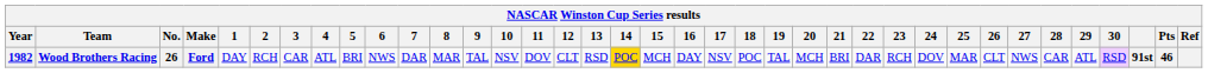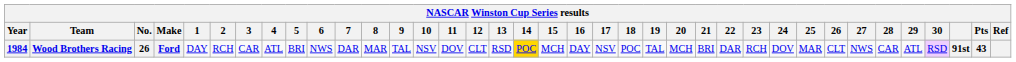 <table class="wikitable" style="text-align:center; font-size:75%">
 <tr>
 <th colspan=45><a href='#'>NASCAR</a> <a href='#'>Winston Cup Series</a> results</th>
 </tr>
 <tr>
 <th>Year</th>
 <th>Team</th>
 <th>No.</th>
 <th>Make</th>
 <th>1</th>
 <th>2</th>
 <th>3</th>
 <th>4</th>
 <th>5</th>
 <th>6</th>
 <th>7</th>
 <th>8</th>
 <th>9</th>
 <th>10</th>
 <th>11</th>
 <th>12</th>
 <th>13</th>
 <th>14</th>
 <th>15</th>
 <th>16</th>
 <th>17</th>
 <th>18</th>
 <th>19</th>
 <th>20</th>
 <th>21</th>
 <th>22</th>
 <th>23</th>
 <th>24</th>
 <th>25</th>
 <th>26</th>
 <th>27</th>
 <th>28</th>
 <th>29</th>
 <th>30</th>
 <th></th>
 <th>Pts</th>
 <th>Ref</th>
 </tr>
 <tr>
-<th><a href='#'>1982</a></th>
+<th><a href='#'>1984</a></th>
 <th><a href='#'>Wood Brothers Racing</a></th>
 <th>26</th>
 <th><a href='#'>Ford</a></th>
 <td><a href='#'>DAY</a></td>
 <td><a href='#'>RCH</a></td>
 <td><a href='#'>CAR</a></td>
 <td><a href='#'>ATL</a></td>
 <td><a href='#'>BRI</a></td>
 <td><a href='#'>NWS</a></td>
 <td><a href='#'>DAR</a></td>
 <td><a href='#'>MAR</a></td>
 <td><a href='#'>TAL</a></td>
 <td><a href='#'>NSV</a></td>
 <td><a href='#'>DOV</a></td>
 <td><a href='#'>CLT</a></td>
 <td><a href='#'>RSD</a></td>
 <td style="background: gold;"><a href='#'>POC</a></td>
 <td><a href='#'>MCH</a></td>
 <td><a href='#'>DAY</a></td>
 <td><a href='#'>NSV</a></td>
 <td><a href='#'>POC</a></td>
 <td><a href='#'>TAL</a></td>
 <td><a href='#'>MCH</a></td>
 <td><a href='#'>BRI</a></td>
 <td><a href='#'>DAR</a></td>
 <td><a href='#'>RCH</a></td>
 <td><a href='#'>DOV</a></td>
 <td><a href='#'>MAR</a></td>
 <td><a href='#'>CLT</a></td>
 <td><a href='#'>NWS</a></td>
 <td><a href='#'>CAR</a></td>
 <td><a href='#'>ATL</a></td>
 <td style="background:#EFCFFF;"><a href='#'>RSD</a><br></td>
 <th>91st</th>
-<th>46</th>
+<th>43</th>
 <th></th>
 </tr>
 </table>
